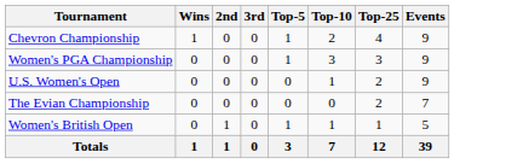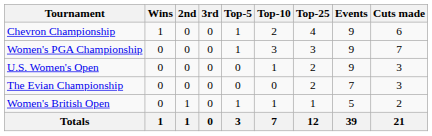 <table class=wikitable style=text-align:center>
 <tr>
 <th>Tournament</th>
 <th>Wins</th>
 <th>2nd</th>
 <th>3rd</th>
 <th>Top-5</th>
 <th>Top-10</th>
 <th>Top-25</th>
 <th>Events</th>
+<th>Cuts made</th>
 </tr>
 <tr>
 <td align=left><a href='#'>Chevron Championship</a></td>
 <td>1</td>
 <td>0</td>
 <td>0</td>
 <td>1</td>
 <td>2</td>
 <td>4</td>
 <td>9</td>
+<td>6</td>
 </tr>
 <tr>
 <td align=left><a href='#'>Women's PGA Championship</a></td>
 <td>0</td>
 <td>0</td>
 <td>0</td>
 <td>1</td>
 <td>3</td>
 <td>3</td>
 <td>9</td>
+<td>7</td>
 </tr>
 <tr>
 <td align=left><a href='#'>U.S. Women's Open</a></td>
 <td>0</td>
 <td>0</td>
 <td>0</td>
 <td>0</td>
 <td>1</td>
 <td>2</td>
 <td>9</td>
+<td>3</td>
 </tr>
 <tr>
 <td align=left><a href='#'>The Evian Championship</a></td>
 <td>0</td>
 <td>0</td>
 <td>0</td>
 <td>0</td>
 <td>0</td>
 <td>2</td>
 <td>7</td>
+<td>3</td>
 </tr>
 <tr>
 <td align=left><a href='#'>Women's British Open</a></td>
 <td>0</td>
 <td>1</td>
 <td>0</td>
 <td>1</td>
 <td>1</td>
 <td>1</td>
 <td>5</td>
+<td>2</td>
 </tr>
 <tr>
 <th>Totals</th>
 <th>1</th>
 <th>1</th>
 <th>0</th>
 <th>3</th>
 <th>7</th>
 <th>12</th>
 <th>39</th>
+<th>21</th>
 </tr>
 </table>
